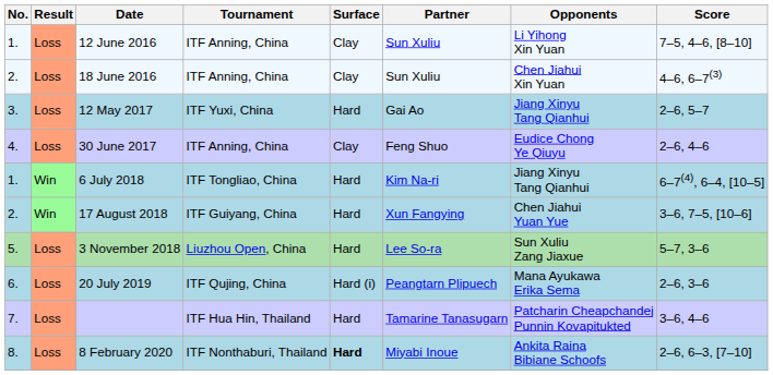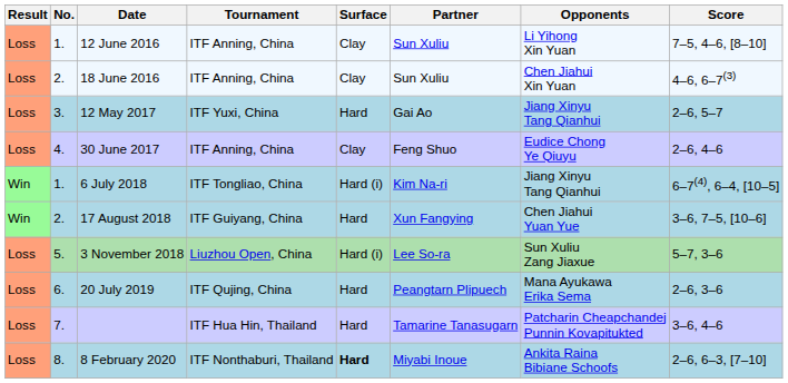 <table class="sortable wikitable">
 <tr>
+<th>Result</th>
 <th>No.</th>
-<th>Result</th>
 <th>Date</th>
 <th>Tournament</th>
 <th>Surface</th>
 <th>Partner</th>
 <th>Opponents</th>
 <th class="unsortable">Score</th>
 </tr>
 <tr style="background:#f0f8ff;">
+<td style="background:#ffa07a;">Loss</td>
 <td>1.</td>
-<td style="background:#ffa07a;">Loss</td>
 <td>12 June 2016</td>
 <td>ITF Anning, China</td>
 <td>Clay</td>
 <td> <a href='#'>Sun Xuliu</a></td>
 <td> <a href='#'>Li Yihong</a> <br>  Xin Yuan</td>
 <td>7–5, 4–6, [8–10]</td>
 </tr>
 <tr style="background:#f0f8ff;">
+<td style="background:#ffa07a;">Loss</td>
 <td>2.</td>
-<td style="background:#ffa07a;">Loss</td>
 <td>18 June 2016</td>
 <td>ITF Anning, China</td>
 <td>Clay</td>
 <td> Sun Xuliu</td>
 <td> <a href='#'>Chen Jiahui</a> <br>  Xin Yuan</td>
 <td>4–6, 6–7<sup>(3)</sup></td>
 </tr>
 <tr style="background:lightblue;">
+<td style="background:#ffa07a;">Loss</td>
 <td>3.</td>
-<td style="background:#ffa07a;">Loss</td>
 <td>12 May 2017</td>
 <td>ITF Yuxi, China</td>
 <td>Hard</td>
 <td> Gai Ao</td>
 <td> <a href='#'>Jiang Xinyu</a> <br>  <a href='#'>Tang Qianhui</a></td>
 <td>2–6, 5–7</td>
 </tr>
 <tr style="background:#ccccff;">
+<td style="background:#ffa07a;">Loss</td>
 <td>4.</td>
-<td style="background:#ffa07a;">Loss</td>
 <td>30 June 2017</td>
 <td>ITF Anning, China</td>
 <td>Clay</td>
 <td> Feng Shuo</td>
 <td> <a href='#'>Eudice Chong</a> <br>  <a href='#'>Ye Qiuyu</a></td>
 <td>2–6, 4–6</td>
 </tr>
 <tr style="background:lightblue;">
+<td style="background:#98fb98;">Win</td>
 <td>1.</td>
-<td style="background:#98fb98;">Win</td>
 <td>6 July 2018</td>
 <td>ITF Tongliao, China</td>
-<td>Hard</td>
+<td>Hard (i)</td>
 <td> <a href='#'>Kim Na-ri</a></td>
 <td> Jiang Xinyu <br>  Tang Qianhui</td>
 <td>6–7<sup>(4)</sup>, 6–4, [10–5]</td>
 </tr>
 <tr style="background:lightblue;">
+<td style="background:#98fb98;">Win</td>
 <td>2.</td>
-<td style="background:#98fb98;">Win</td>
 <td>17 August 2018</td>
 <td>ITF Guiyang, China</td>
 <td>Hard</td>
 <td> <a href='#'>Xun Fangying</a></td>
 <td> Chen Jiahui <br>  <a href='#'>Yuan Yue</a></td>
 <td>3–6, 7–5, [10–6]</td>
 </tr>
 <tr style="background:#addfad;">
+<td style="background:#ffa07a;">Loss</td>
 <td>5.</td>
-<td style="background:#ffa07a;">Loss</td>
 <td>3 November 2018</td>
 <td><a href='#'>Liuzhou Open</a>, China</td>
-<td>Hard</td>
+<td>Hard (i)</td>
 <td> <a href='#'>Lee So-ra</a></td>
 <td> Sun Xuliu <br>  Zang Jiaxue</td>
 <td>5–7, 3–6</td>
 </tr>
 <tr style="background:lightblue;">
+<td style="background:#ffa07a;">Loss</td>
 <td>6.</td>
-<td style="background:#ffa07a;">Loss</td>
 <td>20 July 2019</td>
 <td>ITF Qujing, China</td>
-<td>Hard (i)</td>
+<td>Hard</td>
 <td> <a href='#'>Peangtarn Plipuech</a></td>
 <td> Mana Ayukawa <br>  <a href='#'>Erika Sema</a></td>
 <td>2–6, 3–6</td>
 </tr>
 <tr style="background:#ccccff;">
+<td style="background:#ffa07a;">Loss</td>
 <td>7.</td>
-<td style="background:#ffa07a;">Loss</td>
 <td></td>
 <td>ITF Hua Hin, Thailand</td>
 <td>Hard</td>
 <td> <a href='#'>Tamarine Tanasugarn</a></td>
 <td> <a href='#'>Patcharin Cheapchandej</a> <br>  <a href='#'>Punnin Kovapitukted</a></td>
 <td>3–6, 4–6</td>
 </tr>
 <tr style="background:lightblue;">
+<td style="background:#ffa07a;">Loss</td>
 <td>8.</td>
-<td style="background:#ffa07a;">Loss</td>
 <td>8 February 2020</td>
 <td>ITF Nonthaburi, Thailand</td>
 <td><strong>Hard</strong></td>
 <td> <a href='#'>Miyabi Inoue</a></td>
 <td> <a href='#'>Ankita Raina</a> <br>  <a href='#'>Bibiane Schoofs</a></td>
 <td>2–6, 6–3, [7–10]</td>
 </tr>
 </table>
